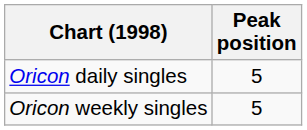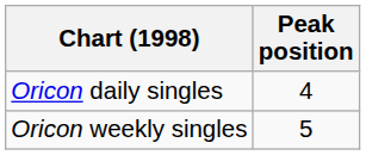 <table class="wikitable">
 <tr>
 <th>Chart (1998)</th>
 <th>Peak<br>position</th>
 </tr>
 <tr>
 <td><em><a href='#'>Oricon</a></em> daily singles</td>
-<td align="center">5</td>
+<td align="center">4</td>
 </tr>
 <tr>
 <td><em>Oricon</em> weekly singles</td>
 <td align="center">5</td>
 </tr>
 </table>
